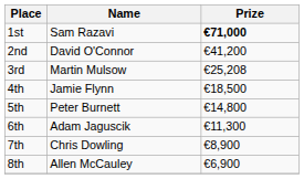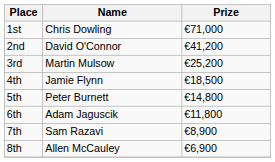 <table class="wikitable">
 <tr>
 <th width="50">Place</th>
 <th width="200">Name</th>
 <th width="125">Prize</th>
 </tr>
 <tr>
 <td>1st</td>
-<td> Sam Razavi</td>
-<td><strong>€71,000</strong></td>
+<td> Chris Dowling</td>
+<td>€71,000</td>
 </tr>
 <tr>
 <td>2nd</td>
 <td> David O'Connor</td>
 <td>€41,200</td>
 </tr>
 <tr>
 <td>3rd</td>
 <td> Martin Mulsow</td>
-<td>€25,208</td>
+<td>€25,200</td>
 </tr>
 <tr>
 <td>4th</td>
 <td> Jamie Flynn</td>
 <td>€18,500</td>
 </tr>
 <tr>
 <td>5th</td>
 <td> Peter Burnett</td>
 <td>€14,800</td>
 </tr>
 <tr>
 <td>6th</td>
 <td> Adam Jaguscik</td>
-<td>€11,300</td>
+<td>€11,800</td>
 </tr>
 <tr>
 <td>7th</td>
-<td> Chris Dowling</td>
+<td> Sam Razavi</td>
 <td>€8,900</td>
 </tr>
 <tr>
 <td>8th</td>
 <td> Allen McCauley</td>
 <td>€6,900</td>
 </tr>
 <tr>
 </tr>
 </table>
